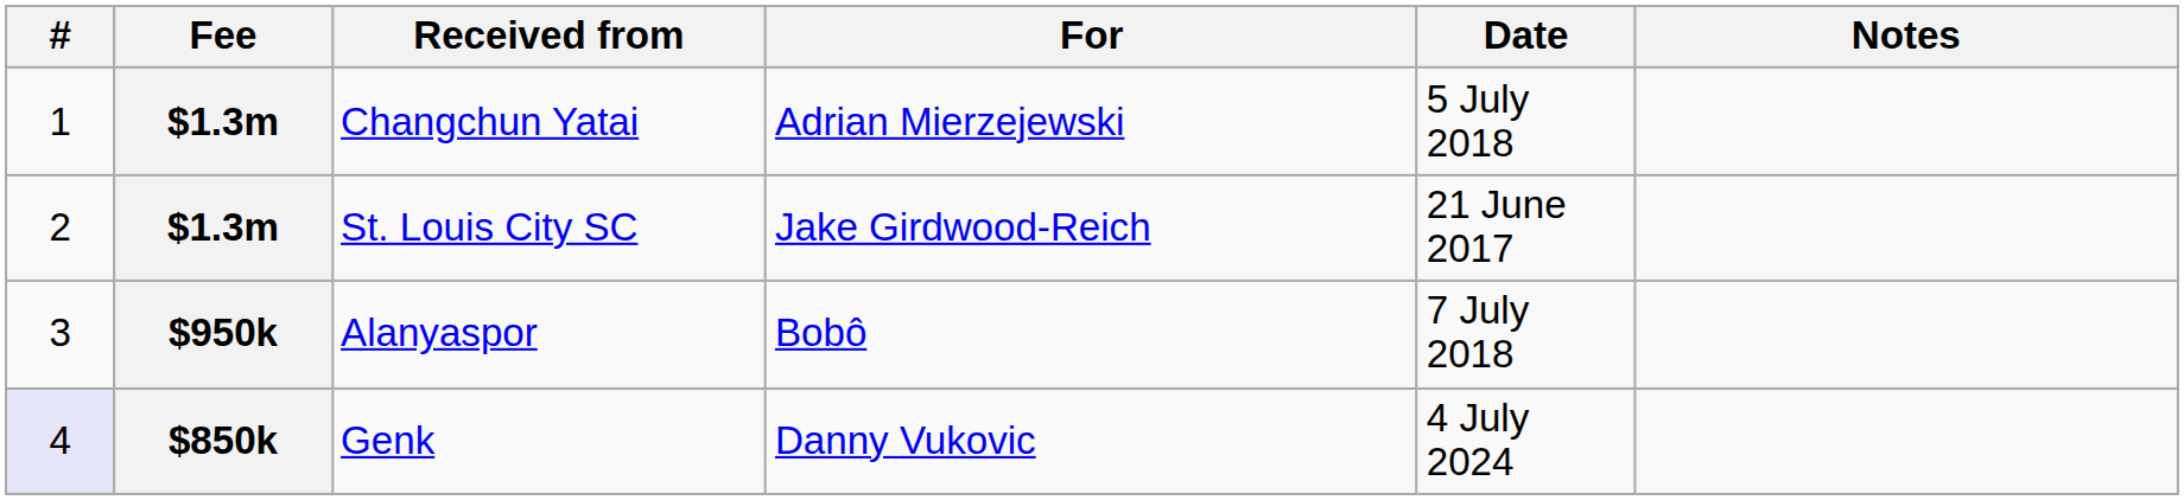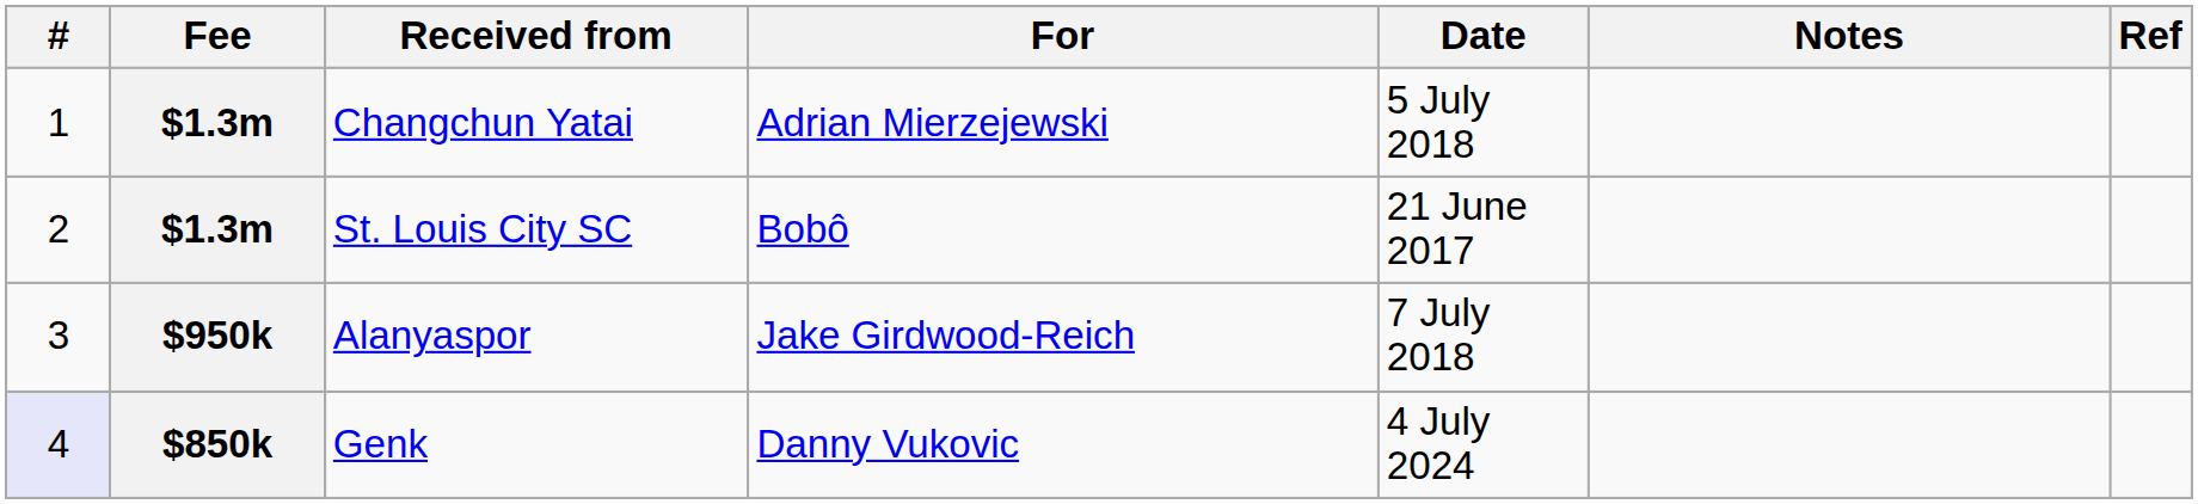 <table class="wikitable plainrowheaders" style="width:70%;">
 <tr>
 <th scope="col" style="width:5%;">#</th>
 <th scope="col" style="width:10%;">Fee</th>
 <th scope="col" style="width:20%;">Received from</th>
 <th scope="col" style="width:30%;">For</th>
 <th scope="col" style="width:10%;">Date</th>
 <th scope="col" style="width:30%;">Notes</th>
+<th scope="col" style="width:20%;">Ref</th>
 </tr>
 <tr>
 <td align=center>1</td>
 <th scope="row">$1.3m</th>
 <td> <a href='#'>Changchun Yatai</a></td>
 <td> <a href='#'>Adrian Mierzejewski</a></td>
 <td>5 July 2018</td>
 <td></td>
+<td align=center></td>
 </tr>
 <tr>
 <td align=center>2</td>
 <th scope="row">$1.3m</th>
 <td> <a href='#'>St. Louis City SC</a></td>
-<td> <a href='#'>Jake Girdwood-Reich</a></td>
+<td> <a href='#'>Bobô</a></td>
 <td>21 June 2017</td>
 <td></td>
+<td align=center></td>
 </tr>
 <tr>
 <td align=center>3</td>
 <th scope="row">$950k</th>
 <td> <a href='#'>Alanyaspor</a></td>
-<td> <a href='#'>Bobô</a></td>
+<td> <a href='#'>Jake Girdwood-Reich</a></td>
 <td>7 July 2018</td>
 <td></td>
+<td align=center></td>
 </tr>
 <tr>
 <td align=center style="background: lavender;">4</td>
 <th scope="row">$850k</th>
 <td> <a href='#'>Genk</a></td>
 <td> <a href='#'>Danny Vukovic</a></td>
 <td>4 July 2024</td>
 <td></td>
+<td align=center></td>
 </tr>
 </table>
